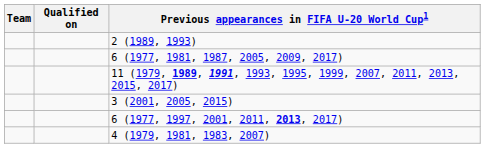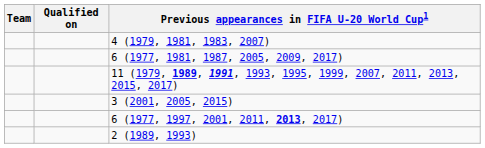 <table class="wikitable sortable">
 <tr>
 <th>Team</th>
 <th>Qualified on</th>
 <th data-sort-type="number">Previous <a href='#'>appearances</a> in <a href='#'>FIFA U-20 World Cup</a><sup><strong><a href='#'>1</a></strong></sup></th>
 </tr>
 <tr>
 <td></td>
 <td></td>
-<td>2 (<a href='#'>1989</a>, <a href='#'>1993</a>)</td>
+<td>4 (<a href='#'>1979</a>, <a href='#'>1981</a>, <a href='#'>1983</a>, <a href='#'>2007</a>)</td>
 </tr>
 <tr>
 <td></td>
 <td></td>
 <td>6 (<a href='#'>1977</a>, <a href='#'>1981</a>, <a href='#'>1987</a>, <a href='#'>2005</a>, <a href='#'>2009</a>, <a href='#'>2017</a>)</td>
 </tr>
 <tr>
 <td></td>
 <td></td>
 <td>11 (<a href='#'>1979</a>, <strong><a href='#'>1989</a></strong>, <strong><em><a href='#'>1991</a></em></strong>, <a href='#'>1993</a>, <a href='#'>1995</a>, <a href='#'>1999</a>, <a href='#'>2007</a>, <a href='#'>2011</a>, <a href='#'>2013</a>, <a href='#'>2015</a>, <a href='#'>2017</a>)</td>
 </tr>
 <tr>
 <td></td>
 <td></td>
 <td>3 (<a href='#'>2001</a>, <a href='#'>2005</a>, <a href='#'>2015</a>)</td>
 </tr>
 <tr>
 <td></td>
 <td></td>
 <td>6 (<a href='#'>1977</a>, <a href='#'>1997</a>, <a href='#'>2001</a>, <a href='#'>2011</a>, <strong><a href='#'>2013</a></strong>, <a href='#'>2017</a>)</td>
 </tr>
 <tr>
 <td></td>
 <td></td>
-<td>4 (<a href='#'>1979</a>, <a href='#'>1981</a>, <a href='#'>1983</a>, <a href='#'>2007</a>)</td>
+<td>2 (<a href='#'>1989</a>, <a href='#'>1993</a>)</td>
 </tr>
 </table>
